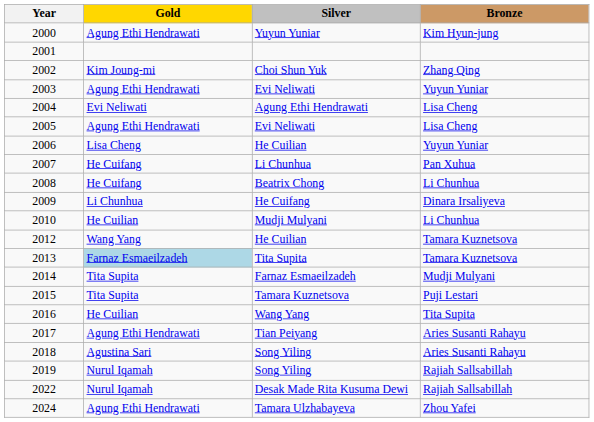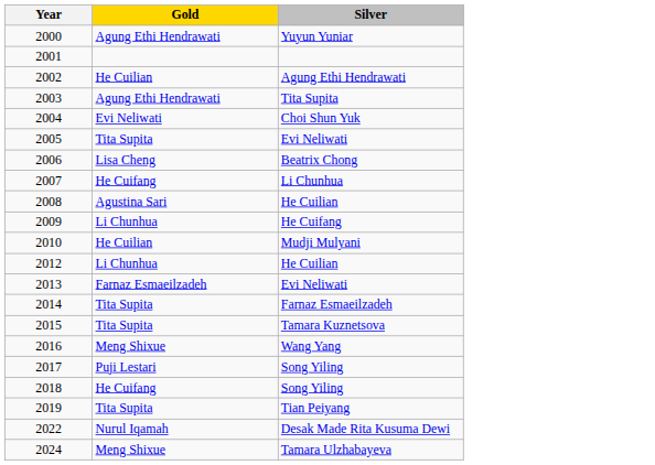 <table class="wikitable">
 <tr>
 <th width="100">Year</th>
 <th width="220" style="background:gold;">Gold</th>
 <th width="220" style="background:silver;">Silver</th>
-<th width="220" style="background:#CC9966;">Bronze</th>
 </tr>
 <tr>
 <td align="center">2000</td>
 <td> <a href='#'>Agung Ethi Hendrawati</a></td>
 <td> <a href='#'>Yuyun Yuniar</a></td>
-<td> <a href='#'>Kim Hyun-jung</a></td>
 </tr>
 <tr>
 <td align="center">2001</td>
 <td></td>
 <td></td>
-<td></td>
 </tr>
 <tr>
 <td align="center">2002</td>
-<td> <a href='#'>Kim Joung-mi</a></td>
-<td> <a href='#'>Choi Shun Yuk</a></td>
-<td> <a href='#'>Zhang Qing</a></td>
+<td> <a href='#'>He Cuilian</a></td>
+<td> <a href='#'>Agung Ethi Hendrawati</a></td>
 </tr>
 <tr>
 <td align="center">2003</td>
 <td> <a href='#'>Agung Ethi Hendrawati</a></td>
-<td> <a href='#'>Evi Neliwati</a></td>
-<td> <a href='#'>Yuyun Yuniar</a></td>
+<td> <a href='#'>Tita Supita</a></td>
 </tr>
 <tr>
 <td align="center">2004</td>
 <td> <a href='#'>Evi Neliwati</a></td>
-<td> <a href='#'>Agung Ethi Hendrawati</a></td>
-<td> <a href='#'>Lisa Cheng</a></td>
+<td> <a href='#'>Choi Shun Yuk</a></td>
 </tr>
 <tr>
 <td align="center">2005</td>
-<td> <a href='#'>Agung Ethi Hendrawati</a></td>
+<td> <a href='#'>Tita Supita</a></td>
 <td> <a href='#'>Evi Neliwati</a></td>
-<td> <a href='#'>Lisa Cheng</a></td>
 </tr>
 <tr>
 <td align="center">2006</td>
 <td> <a href='#'>Lisa Cheng</a></td>
-<td> <a href='#'>He Cuilian</a></td>
-<td> <a href='#'>Yuyun Yuniar</a></td>
+<td> <a href='#'>Beatrix Chong</a></td>
 </tr>
 <tr>
 <td align="center">2007</td>
 <td> <a href='#'>He Cuifang</a></td>
 <td> <a href='#'>Li Chunhua</a></td>
-<td> <a href='#'>Pan Xuhua</a></td>
 </tr>
 <tr>
 <td align="center">2008</td>
-<td> <a href='#'>He Cuifang</a></td>
-<td> <a href='#'>Beatrix Chong</a></td>
-<td> <a href='#'>Li Chunhua</a></td>
+<td> <a href='#'>Agustina Sari</a></td>
+<td> <a href='#'>He Cuilian</a></td>
 </tr>
 <tr>
 <td align="center">2009</td>
 <td> <a href='#'>Li Chunhua</a></td>
 <td> <a href='#'>He Cuifang</a></td>
-<td> <a href='#'>Dinara Irsaliyeva</a></td>
 </tr>
 <tr>
 <td align="center">2010</td>
 <td> <a href='#'>He Cuilian</a></td>
 <td> <a href='#'>Mudji Mulyani</a></td>
-<td> <a href='#'>Li Chunhua</a></td>
 </tr>
 <tr>
 <td align="center">2012</td>
-<td> <a href='#'>Wang Yang</a></td>
+<td> <a href='#'>Li Chunhua</a></td>
 <td> <a href='#'>He Cuilian</a></td>
-<td> <a href='#'>Tamara Kuznetsova</a></td>
 </tr>
 <tr>
 <td align="center">2013</td>
-<td style="background: lightblue;"> <a href='#'>Farnaz Esmaeilzadeh</a></td>
-<td> <a href='#'>Tita Supita</a></td>
-<td> <a href='#'>Tamara Kuznetsova</a></td>
+<td> <a href='#'>Farnaz Esmaeilzadeh</a></td>
+<td> <a href='#'>Evi Neliwati</a></td>
 </tr>
 <tr>
 <td align="center">2014</td>
 <td> <a href='#'>Tita Supita</a></td>
 <td> <a href='#'>Farnaz Esmaeilzadeh</a></td>
-<td> <a href='#'>Mudji Mulyani</a></td>
 </tr>
 <tr>
 <td align="center">2015</td>
 <td> <a href='#'>Tita Supita</a></td>
 <td> <a href='#'>Tamara Kuznetsova</a></td>
-<td> <a href='#'>Puji Lestari</a></td>
 </tr>
 <tr>
 <td align="center">2016</td>
-<td> <a href='#'>He Cuilian</a></td>
+<td> <a href='#'>Meng Shixue</a></td>
 <td> <a href='#'>Wang Yang</a></td>
-<td> <a href='#'>Tita Supita</a></td>
 </tr>
 <tr>
 <td align="center">2017</td>
-<td> <a href='#'>Agung Ethi Hendrawati</a></td>
-<td> <a href='#'>Tian Peiyang</a></td>
-<td> <a href='#'>Aries Susanti Rahayu</a></td>
+<td> <a href='#'>Puji Lestari</a></td>
+<td> <a href='#'>Song Yiling</a></td>
 </tr>
 <tr>
 <td align="center">2018</td>
-<td> <a href='#'>Agustina Sari</a></td>
+<td> <a href='#'>He Cuifang</a></td>
 <td> <a href='#'>Song Yiling</a></td>
-<td> <a href='#'>Aries Susanti Rahayu</a></td>
 </tr>
 <tr>
 <td align="center">2019</td>
-<td> <a href='#'>Nurul Iqamah</a></td>
-<td> <a href='#'>Song Yiling</a></td>
-<td> <a href='#'>Rajiah Sallsabillah</a></td>
+<td> <a href='#'>Tita Supita</a></td>
+<td> <a href='#'>Tian Peiyang</a></td>
 </tr>
 <tr>
 <td align="center">2022</td>
 <td> <a href='#'>Nurul Iqamah</a></td>
 <td> <a href='#'>Desak Made Rita Kusuma Dewi</a></td>
-<td> <a href='#'>Rajiah Sallsabillah</a></td>
 </tr>
 <tr>
 <td align="center">2024</td>
-<td> <a href='#'>Agung Ethi Hendrawati</a></td>
+<td> <a href='#'>Meng Shixue</a></td>
 <td> <a href='#'>Tamara Ulzhabayeva</a></td>
-<td> <a href='#'>Zhou Yafei</a></td>
 </tr>
 </table>
